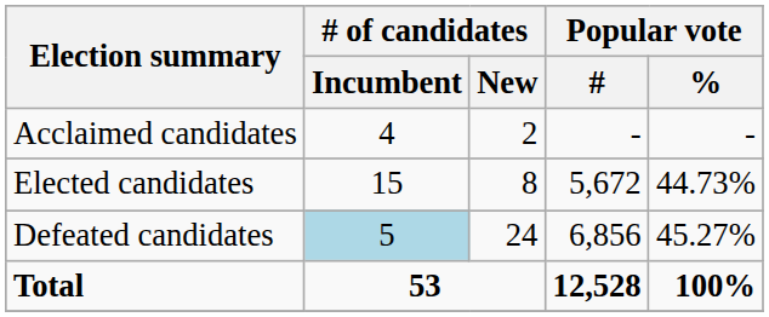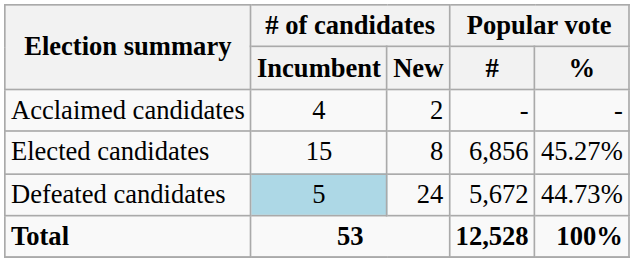 <table class="wikitable">
 <tr>
 <th rowspan="2">Election summary</th>
 <th colspan="2"># of candidates</th>
 <th colspan="2">Popular vote</th>
 </tr>
 <tr>
 <th>Incumbent</th>
 <th>New</th>
 <th>#</th>
 <th>%</th>
 </tr>
 <tr>
 <td>Acclaimed candidates</td>
 <td align="center">4</td>
 <td align="right">2</td>
 <td align="right">-</td>
 <td align="right">-</td>
 </tr>
 <tr>
 <td>Elected candidates</td>
 <td align="center">15</td>
 <td align="right">8</td>
-<td align="right">5,672</td>
-<td align="right">44.73%</td>
+<td align="right">6,856</td>
+<td align="right">45.27%</td>
 </tr>
 <tr>
 <td>Defeated candidates</td>
 <td align="center" style="background: lightblue;">5</td>
 <td align="right">24</td>
-<td align="right">6,856</td>
-<td align="right">45.27%</td>
+<td align="right">5,672</td>
+<td align="right">44.73%</td>
 </tr>
 <tr>
 <td><strong>Total</strong></td>
 <td colspan="2" align="center"><strong>53</strong></td>
 <td align="right"><strong>12,528</strong></td>
 <td align="right"><strong>100%</strong></td>
 </tr>
 <tr>
 </tr>
 </table>
